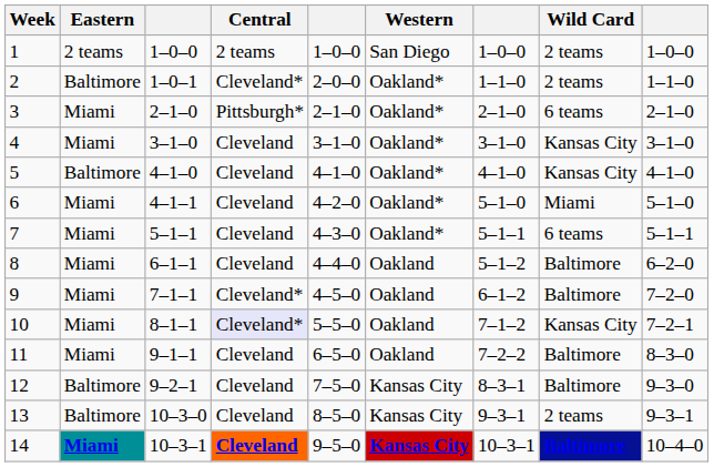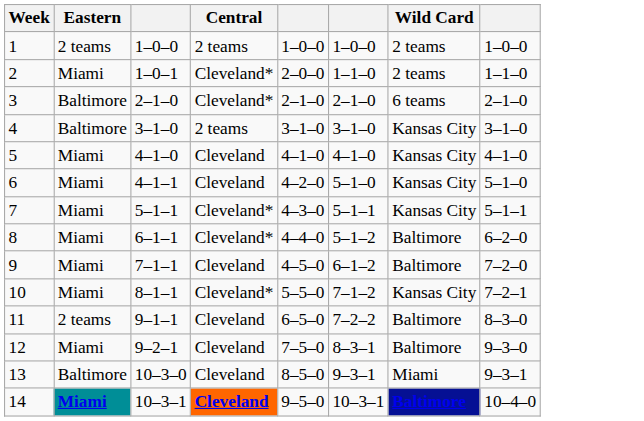 <table class="wikitable">
 <tr>
 <th>Week</th>
 <th>Eastern</th>
 <th></th>
 <th>Central</th>
 <th></th>
-<th>Western</th>
 <th></th>
 <th>Wild Card</th>
 <th></th>
 </tr>
 <tr>
 <td>1</td>
 <td>2 teams</td>
 <td>1–0–0</td>
 <td>2 teams</td>
 <td>1–0–0</td>
-<td>San Diego</td>
 <td>1–0–0</td>
 <td>2 teams</td>
 <td>1–0–0</td>
 </tr>
 <tr>
 <td>2</td>
-<td>Baltimore</td>
+<td>Miami</td>
 <td>1–0–1</td>
 <td>Cleveland*</td>
 <td>2–0–0</td>
-<td>Oakland*</td>
 <td>1–1–0</td>
 <td>2 teams</td>
 <td>1–1–0</td>
 </tr>
 <tr>
 <td>3</td>
-<td>Miami</td>
+<td>Baltimore</td>
 <td>2–1–0</td>
-<td>Pittsburgh*</td>
+<td>Cleveland*</td>
 <td>2–1–0</td>
-<td>Oakland*</td>
 <td>2–1–0</td>
 <td>6 teams</td>
 <td>2–1–0</td>
 </tr>
 <tr>
 <td>4</td>
-<td>Miami</td>
+<td>Baltimore</td>
 <td>3–1–0</td>
-<td>Cleveland</td>
+<td>2 teams</td>
 <td>3–1–0</td>
-<td>Oakland*</td>
 <td>3–1–0</td>
 <td>Kansas City</td>
 <td>3–1–0</td>
 </tr>
 <tr>
 <td>5</td>
-<td>Baltimore</td>
+<td>Miami</td>
 <td>4–1–0</td>
 <td>Cleveland</td>
 <td>4–1–0</td>
-<td>Oakland*</td>
 <td>4–1–0</td>
 <td>Kansas City</td>
 <td>4–1–0</td>
 </tr>
 <tr>
 <td>6</td>
 <td>Miami</td>
 <td>4–1–1</td>
 <td>Cleveland</td>
 <td>4–2–0</td>
-<td>Oakland*</td>
 <td>5–1–0</td>
-<td>Miami</td>
+<td>Kansas City</td>
 <td>5–1–0</td>
 </tr>
 <tr>
 <td>7</td>
 <td>Miami</td>
 <td>5–1–1</td>
-<td>Cleveland</td>
+<td>Cleveland*</td>
 <td>4–3–0</td>
-<td>Oakland*</td>
 <td>5–1–1</td>
-<td>6 teams</td>
+<td>Kansas City</td>
 <td>5–1–1</td>
 </tr>
 <tr>
 <td>8</td>
 <td>Miami</td>
 <td>6–1–1</td>
-<td>Cleveland</td>
+<td>Cleveland*</td>
 <td>4–4–0</td>
-<td>Oakland</td>
 <td>5–1–2</td>
 <td>Baltimore</td>
 <td>6–2–0</td>
 </tr>
 <tr>
 <td>9</td>
 <td>Miami</td>
 <td>7–1–1</td>
-<td>Cleveland*</td>
+<td>Cleveland</td>
 <td>4–5–0</td>
-<td>Oakland</td>
 <td>6–1–2</td>
 <td>Baltimore</td>
 <td>7–2–0</td>
 </tr>
 <tr>
 <td>10</td>
 <td>Miami</td>
 <td>8–1–1</td>
-<td style="background: lavender;">Cleveland*</td>
+<td>Cleveland*</td>
 <td>5–5–0</td>
-<td>Oakland</td>
 <td>7–1–2</td>
 <td>Kansas City</td>
 <td>7–2–1</td>
 </tr>
 <tr>
 <td>11</td>
-<td>Miami</td>
+<td>2 teams</td>
 <td>9–1–1</td>
 <td>Cleveland</td>
 <td>6–5–0</td>
-<td>Oakland</td>
 <td>7–2–2</td>
 <td>Baltimore</td>
 <td>8–3–0</td>
 </tr>
 <tr>
 <td>12</td>
-<td>Baltimore</td>
+<td>Miami</td>
 <td>9–2–1</td>
 <td>Cleveland</td>
 <td>7–5–0</td>
-<td>Kansas City</td>
 <td>8–3–1</td>
 <td>Baltimore</td>
 <td>9–3–0</td>
 </tr>
 <tr>
 <td>13</td>
 <td>Baltimore</td>
 <td>10–3–0</td>
 <td>Cleveland</td>
 <td>8–5–0</td>
-<td>Kansas City</td>
 <td>9–3–1</td>
-<td>2 teams</td>
+<td>Miami</td>
 <td>9–3–1</td>
 </tr>
 <tr>
 <td>14</td>
 <td bgcolor="#008E97"><strong><a href='#'><span>Miami</span></a></strong></td>
 <td>10–3–1</td>
 <td bgcolor="#FF6600"><strong><a href='#'><span>Cleveland</span></a></strong></td>
 <td>9–5–0</td>
-<td bgcolor="#CC0000"><strong><a href='#'><span>Kansas City</span></a></strong></td>
 <td>10–3–1</td>
 <td bgcolor="#051094"><strong><a href='#'><span>Baltimore</span></a></strong></td>
 <td>10–4–0</td>
 </tr>
 </table>
